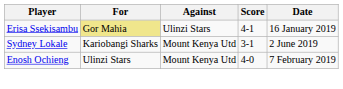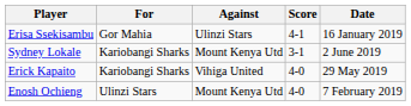 <table class="wikitable">
 <tr>
 <th>Player</th>
 <th>For</th>
 <th>Against</th>
 <th>Score</th>
 <th>Date</th>
 </tr>
 <tr>
 <td> <a href='#'>Erisa Ssekisambu</a></td>
-<td style="background: khaki;">Gor Mahia</td>
+<td>Gor Mahia</td>
 <td>Ulinzi Stars</td>
 <td>4-1</td>
 <td>16 January 2019</td>
 </tr>
 <tr>
 <td> <a href='#'>Sydney Lokale</a></td>
 <td>Kariobangi Sharks</td>
 <td>Mount Kenya Utd</td>
 <td>3-1</td>
 <td>2 June 2019</td>
 </tr>
 <tr>
+<td> <a href='#'>Erick Kapaito</a></td>
+<td>Kariobangi Sharks</td>
+<td>Vihiga United</td>
+<td>4-0</td>
+<td>29 May 2019</td>
+</tr>
+<tr>
 <td> <a href='#'>Enosh Ochieng</a></td>
 <td>Ulinzi Stars</td>
 <td>Mount Kenya Utd</td>
 <td>4-0</td>
 <td>7 February 2019</td>
 </tr>
 </table>
